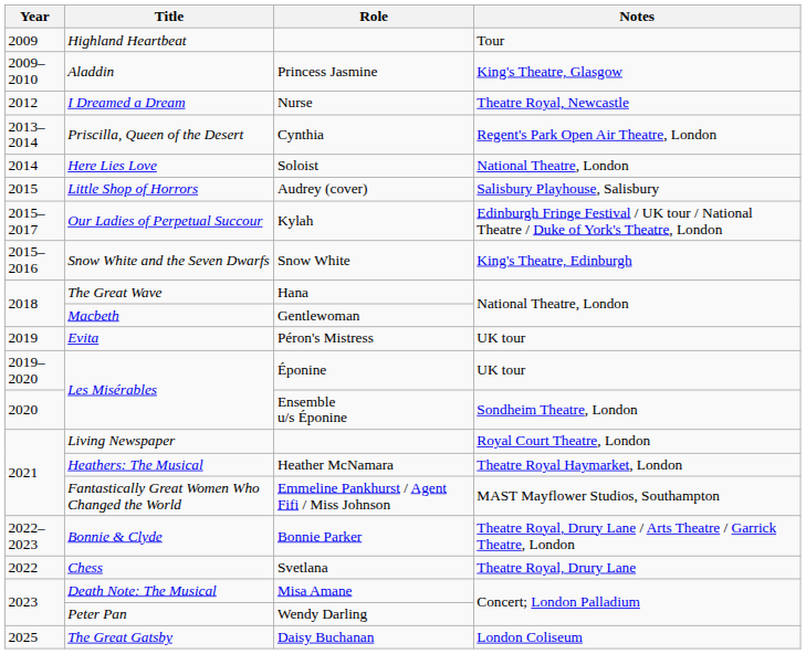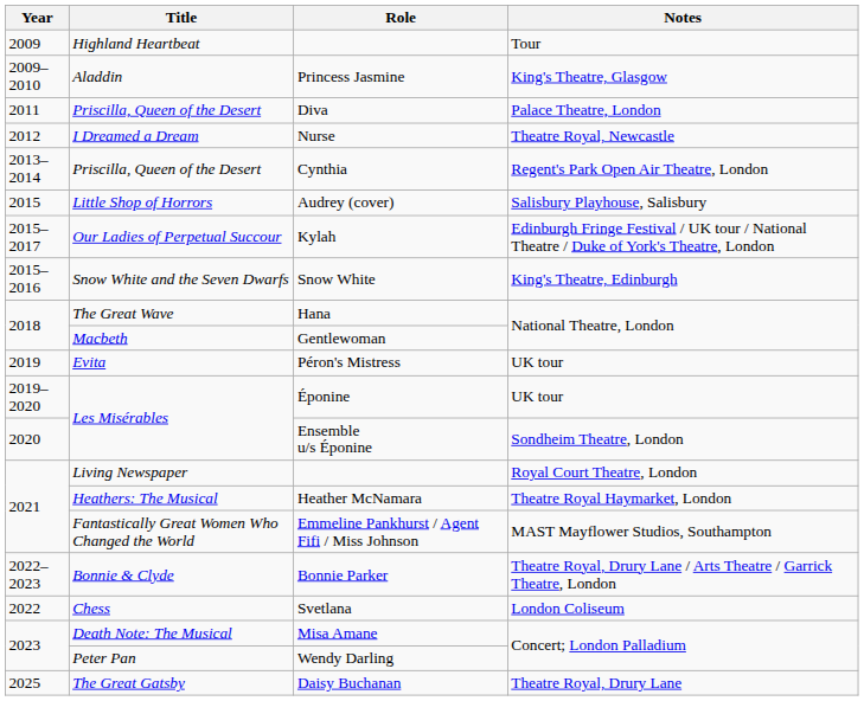 <table class="wikitable sortable">
 <tr>
 <th>Year</th>
 <th>Title</th>
 <th>Role</th>
 <th class="unsortable">Notes</th>
 </tr>
 <tr>
 <td>2009</td>
 <td><em>Highland Heartbeat</em></td>
 <td></td>
 <td>Tour</td>
 </tr>
 <tr>
 <td>2009–2010</td>
 <td><em>Aladdin</em></td>
 <td>Princess Jasmine</td>
 <td><a href='#'>King's Theatre, Glasgow</a></td>
 </tr>
 <tr>
+<td>2011</td>
+<td><em><a href='#'>Priscilla, Queen of the Desert</a></em></td>
+<td>Diva</td>
+<td><a href='#'>Palace Theatre, London</a></td>
+</tr>
+<tr>
 <td>2012</td>
 <td><em><a href='#'>I Dreamed a Dream</a></em></td>
 <td>Nurse</td>
 <td><a href='#'>Theatre Royal, Newcastle</a></td>
 </tr>
 <tr>
 <td>2013–2014</td>
 <td><em>Priscilla, Queen of the Desert</em></td>
 <td>Cynthia</td>
 <td><a href='#'>Regent's Park Open Air Theatre</a>, London</td>
-</tr>
-<tr>
-<td>2014</td>
-<td><em><a href='#'>Here Lies Love</a></em></td>
-<td>Soloist</td>
-<td><a href='#'>National Theatre</a>, London</td>
 </tr>
 <tr>
 <td>2015</td>
 <td><em><a href='#'>Little Shop of Horrors</a></em></td>
 <td>Audrey (cover)</td>
 <td><a href='#'>Salisbury Playhouse</a>, Salisbury</td>
 </tr>
 <tr>
 <td>2015–2017</td>
 <td><em><a href='#'>Our Ladies of Perpetual Succour</a></em></td>
 <td>Kylah</td>
 <td><a href='#'>Edinburgh Fringe Festival</a> / UK tour / National Theatre / <a href='#'>Duke of York's Theatre</a>, London</td>
 </tr>
 <tr>
 <td>2015–2016</td>
 <td><em>Snow White and the Seven Dwarfs</em></td>
 <td>Snow White</td>
 <td><a href='#'>King's Theatre, Edinburgh</a></td>
 </tr>
 <tr>
 <td rowspan="2">2018</td>
 <td><em>The Great Wave</em></td>
 <td>Hana</td>
 <td rowspan="2">National Theatre, London</td>
 </tr>
 <tr>
 <td><em><a href='#'>Macbeth</a></em></td>
 <td>Gentlewoman</td>
 </tr>
 <tr>
 <td>2019</td>
 <td><em><a href='#'>Evita</a></em></td>
 <td>Péron's Mistress</td>
 <td>UK tour</td>
 </tr>
 <tr>
 <td>2019–2020</td>
 <td rowspan=2><em><a href='#'>Les Misérables</a></em></td>
 <td>Éponine</td>
 <td>UK tour</td>
 </tr>
 <tr>
 <td>2020</td>
 <td>Ensemble<br>u/s Éponine</td>
 <td><a href='#'>Sondheim Theatre</a>, London</td>
 </tr>
 <tr>
 <td rowspan="3">2021</td>
 <td><em>Living Newspaper</em></td>
 <td></td>
 <td><a href='#'>Royal Court Theatre</a>, London</td>
 </tr>
 <tr>
 <td><em><a href='#'>Heathers: The Musical</a></em></td>
 <td>Heather McNamara</td>
 <td><a href='#'>Theatre Royal Haymarket</a>, London</td>
 </tr>
 <tr>
 <td><em>Fantastically Great Women Who Changed the World</em></td>
 <td><a href='#'>Emmeline Pankhurst</a> / <a href='#'>Agent Fifi</a> / Miss Johnson</td>
 <td>MAST Mayflower Studios, Southampton</td>
 </tr>
 <tr>
 <td>2022–2023</td>
 <td><em><a href='#'>Bonnie & Clyde</a></em></td>
 <td><a href='#'>Bonnie Parker</a></td>
 <td><a href='#'>Theatre Royal, Drury Lane</a> / <a href='#'>Arts Theatre</a> / <a href='#'>Garrick Theatre</a>, London</td>
 </tr>
 <tr>
 <td>2022</td>
 <td><em><a href='#'>Chess</a></em></td>
 <td>Svetlana</td>
-<td><a href='#'>Theatre Royal, Drury Lane</a></td>
+<td><a href='#'>London Coliseum</a></td>
 </tr>
 <tr>
 <td rowspan="2">2023</td>
 <td><em><a href='#'>Death Note: The Musical</a></em></td>
 <td><a href='#'>Misa Amane</a></td>
 <td rowspan="2">Concert; <a href='#'>London Palladium</a></td>
 </tr>
 <tr>
 <td><em>Peter Pan</em></td>
 <td>Wendy Darling</td>
 </tr>
 <tr>
 <td>2025</td>
 <td><a href='#'><em>The Great Gatsby</em></a></td>
 <td><a href='#'>Daisy Buchanan</a></td>
-<td><a href='#'>London Coliseum</a></td>
+<td><a href='#'>Theatre Royal, Drury Lane</a></td>
 </tr>
 </table>
